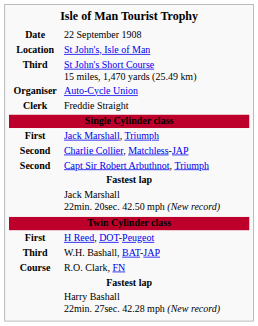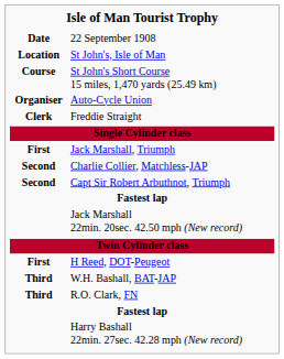 <table class="infobox" style="width:25em; font-size:80%;">
 <tr>
 <th colspan="2"  style="background:; text-align:center;"><big><span>Isle of Man Tourist Trophy</span></big></th>
 </tr>
 <tr>
 <th colspan="2" style="text-align:center;"></th>
 </tr>
 <tr>
 <th>Date</th>
 <td valign="top">22 September 1908</td>
 </tr>
 <tr>
 <th>Location</th>
 <td valign="top"><a href='#'>St John's, Isle of Man</a></td>
 </tr>
 <tr>
-<th>Third</th>
+<th>Course</th>
 <td valign="top"><a href='#'>St John's Short Course</a> <br> 15 miles, 1,470 yards (25.49 km)</td>
 </tr>
 <tr>
 <th>Organiser</th>
 <td valign="top"><a href='#'>Auto-Cycle Union</a></td>
 </tr>
 <tr>
 <th>Clerk</th>
 <td valign="top">Freddie Straight</td>
 </tr>
 <tr>
 <th colspan="2"  style="background:#bd002b; text-align:center;"><span>Single Cylinder class</span></th>
 </tr>
 <tr>
 <th>First</th>
 <td valign="top"><a href='#'>Jack Marshall</a>, <a href='#'>Triumph</a></td>
 </tr>
 <tr>
 <th>Second</th>
 <td valign="top"><a href='#'>Charlie Collier</a>, <a href='#'>Matchless</a>-<a href='#'>JAP</a></td>
 </tr>
 <tr>
 <th>Second</th>
 <td valign="top"><a href='#'>Capt Sir Robert Arbuthnot</a>, <a href='#'>Triumph</a></td>
 </tr>
 <tr>
 <th colspan="2"  style="background:#; text-align:center;"><span>Fastest lap</span></th>
 </tr>
 <tr>
 <th></th>
 <td valign="top">Jack Marshall <br> 22min. 20sec. 42.50 mph <em>(New record)</em></td>
 </tr>
 <tr>
 </tr>
 <tr>
 <th colspan="2"  style="background:#bd002b; text-align:center;"><span>Twin Cylinder class</span></th>
 </tr>
 <tr>
 <th>First</th>
 <td valign="top"><a href='#'>H Reed</a>, <a href='#'>DOT</a>-<a href='#'>Peugeot</a></td>
 </tr>
 <tr>
 <th>Third</th>
 <td valign="top">W.H. Bashall, <a href='#'>BAT</a>-<a href='#'>JAP</a></td>
 </tr>
 <tr>
-<th>Course</th>
+<th>Third</th>
 <td valign="top">R.O. Clark, <a href='#'>FN</a></td>
 </tr>
 <tr>
 <th colspan="2"  style="background:#; text-align:center;"><span>Fastest lap</span></th>
 </tr>
 <tr>
 <th></th>
 <td valign="top">Harry Bashall <br> 22min. 27sec. 42.28 mph <em>(New record)</em></td>
 </tr>
 <tr>
 </tr>
 </table>
